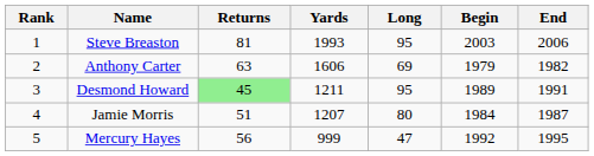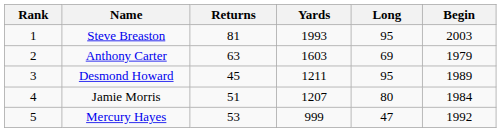 <table class="wikitable sortable">
 <tr>
 <th width="3%">Rank</th>
 <th width="10%">Name</th>
 <th width="5%">Returns</th>
 <th width="5%">Yards</th>
 <th width="5%">Long</th>
 <th width="5%">Begin</th>
-<th width="5%">End</th>
 </tr>
 <tr align="center">
 <td>1</td>
 <td><a href='#'>Steve Breaston</a></td>
 <td>81</td>
 <td>1993</td>
 <td>95</td>
 <td>2003</td>
-<td>2006</td>
 </tr>
 <tr align="center">
 <td>2</td>
 <td><a href='#'>Anthony Carter</a></td>
 <td>63</td>
-<td>1606</td>
+<td>1603</td>
 <td>69</td>
 <td>1979</td>
-<td>1982</td>
 </tr>
 <tr align="center">
 <td>3</td>
 <td><a href='#'>Desmond Howard</a></td>
-<td style="background: lightgreen;">45</td>
+<td>45</td>
 <td>1211</td>
 <td>95</td>
 <td>1989</td>
-<td>1991</td>
 </tr>
 <tr align="center">
 <td>4</td>
 <td>Jamie Morris</td>
 <td>51</td>
 <td>1207</td>
 <td>80</td>
 <td>1984</td>
-<td>1987</td>
 </tr>
 <tr align="center">
 <td>5</td>
 <td><a href='#'>Mercury Hayes</a></td>
-<td>56</td>
+<td>53</td>
 <td>999</td>
 <td>47</td>
 <td>1992</td>
-<td>1995</td>
 </tr>
 </table>
